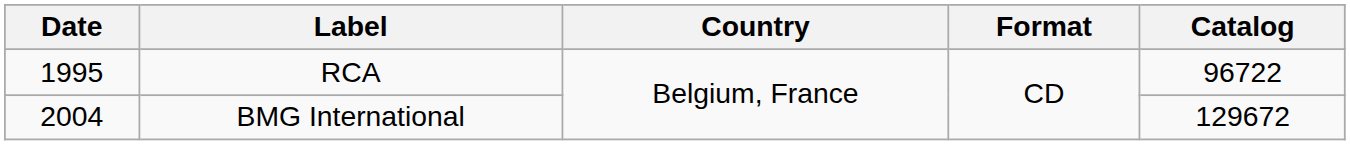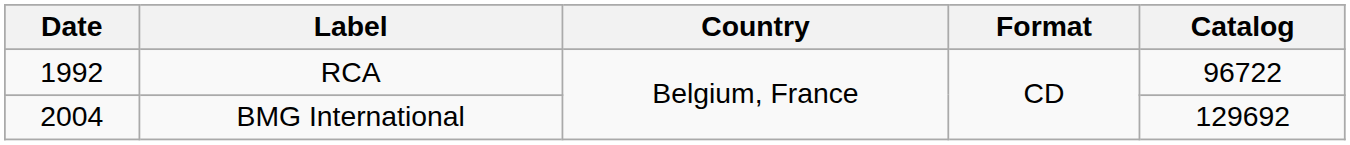 <table class="wikitable" width="60%" border="1">
 <tr>
 <th>Date</th>
 <th>Label</th>
 <th>Country</th>
 <th>Format</th>
 <th>Catalog</th>
 </tr>
 <tr>
-<td rowspan=1 align=center>1995</td>
+<td rowspan=1 align=center>1992</td>
 <td rowspan=1 align=center>RCA</td>
 <td rowspan=2 align=center>Belgium, France</td>
 <td rowspan=2 align=center>CD</td>
 <td align=center>96722</td>
 </tr>
 <tr>
 <td rowspan=1 align=center>2004</td>
 <td rowspan=1 align=center>BMG International</td>
-<td align=center>129672</td>
+<td align=center>129692</td>
 </tr>
 </table>
